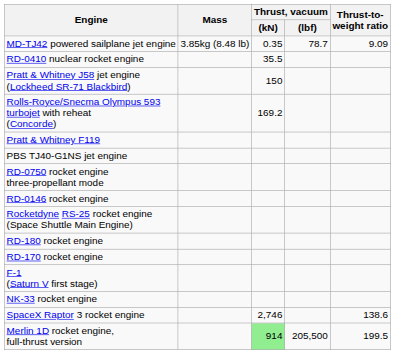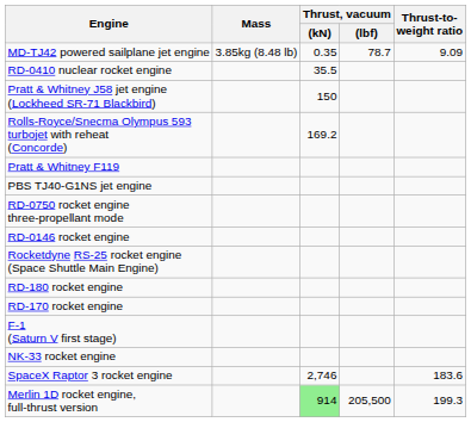 <table class="wikitable sortable sticky-header-multi">
 <tr>
 <th rowspan=2>Engine</th>
 <th rowspan="2">Mass</th>
 <th colspan=2>Thrust, vacuum</th>
 <th rowspan=2>Thrust-to-<br>weight ratio</th>
 </tr>
 <tr>
 <th>(kN)</th>
 <th>(lbf)</th>
 </tr>
 <tr>
 <td><a href='#'>MD-TJ42</a> powered sailplane jet engine</td>
 <td align=right>3.85kg (8.48 lb)</td>
 <td align=right>0.35</td>
 <td align=right>78.7</td>
 <td align=right>9.09</td>
 </tr>
 <tr>
 <td><a href='#'>RD-0410</a> nuclear rocket engine</td>
 <td align=right></td>
 <td align=right>35.5</td>
 <td align=right></td>
 <td align=right></td>
 </tr>
 <tr>
 <td><a href='#'>Pratt & Whitney J58</a> jet engine<br>(<a href='#'>Lockheed SR-71 Blackbird</a>)</td>
 <td align=right></td>
 <td align=right>150</td>
 <td align=right></td>
 <td align=right></td>
 </tr>
 <tr>
 <td><a href='#'>Rolls-Royce/Snecma Olympus 593</a><br><a href='#'>turbojet</a> with reheat <br>(<a href='#'>Concorde</a>)</td>
 <td align=right></td>
 <td align=right>169.2</td>
 <td align=right></td>
 <td align=right></td>
 </tr>
 <tr>
 <td><a href='#'>Pratt & Whitney F119</a></td>
 <td align=right></td>
 <td align=right></td>
 <td align=right></td>
 <td align=right></td>
 </tr>
 <tr>
 <td>PBS TJ40-G1NS jet engine</td>
 <td align=right></td>
 <td align=right></td>
 <td align=right></td>
 <td align=right></td>
 </tr>
 <tr>
 <td><a href='#'>RD-0750</a> rocket engine<br> three-propellant mode</td>
 <td align=right></td>
 <td align=right></td>
 <td align=right></td>
 <td align=right></td>
 </tr>
 <tr>
 <td><a href='#'>RD-0146</a> rocket engine</td>
 <td align=right></td>
 <td align=right></td>
 <td align=right></td>
 <td align=right></td>
 </tr>
 <tr>
 <td><a href='#'>Rocketdyne</a> <a href='#'>RS-25</a> rocket engine<br>(Space Shuttle Main Engine)</td>
 <td align=right></td>
 <td align=right></td>
 <td align=right></td>
 <td align=right></td>
 </tr>
 <tr>
 <td><a href='#'>RD-180</a> rocket engine</td>
 <td align=right></td>
 <td align=right></td>
 <td align=right></td>
 <td align=right></td>
 </tr>
 <tr>
 <td><a href='#'>RD-170</a> rocket engine</td>
 <td align=right></td>
 <td align=right></td>
 <td align=right></td>
 <td align=right></td>
 </tr>
 <tr>
 <td><a href='#'>F-1</a><br>(<a href='#'>Saturn V</a> first stage)</td>
 <td align=right></td>
 <td align=right></td>
 <td align=right></td>
 <td align=right></td>
 </tr>
 <tr>
 <td><a href='#'>NK-33</a> rocket engine</td>
 <td align=right></td>
 <td align=right></td>
 <td align=right></td>
 <td align=right></td>
 </tr>
 <tr>
 <td><a href='#'>SpaceX Raptor</a> 3 rocket engine</td>
 <td align=right></td>
 <td align=right>2,746</td>
 <td align=right></td>
-<td align=right>138.6</td>
+<td align=right>183.6</td>
 </tr>
 <tr>
 <td><a href='#'>Merlin 1D</a> rocket engine, <br>full-thrust version</td>
 <td align=right></td>
 <td align=right style="background: lightgreen;">914</td>
 <td align=right>205,500</td>
-<td align=right>199.5</td>
+<td align=right>199.3</td>
 </tr>
 </table>
